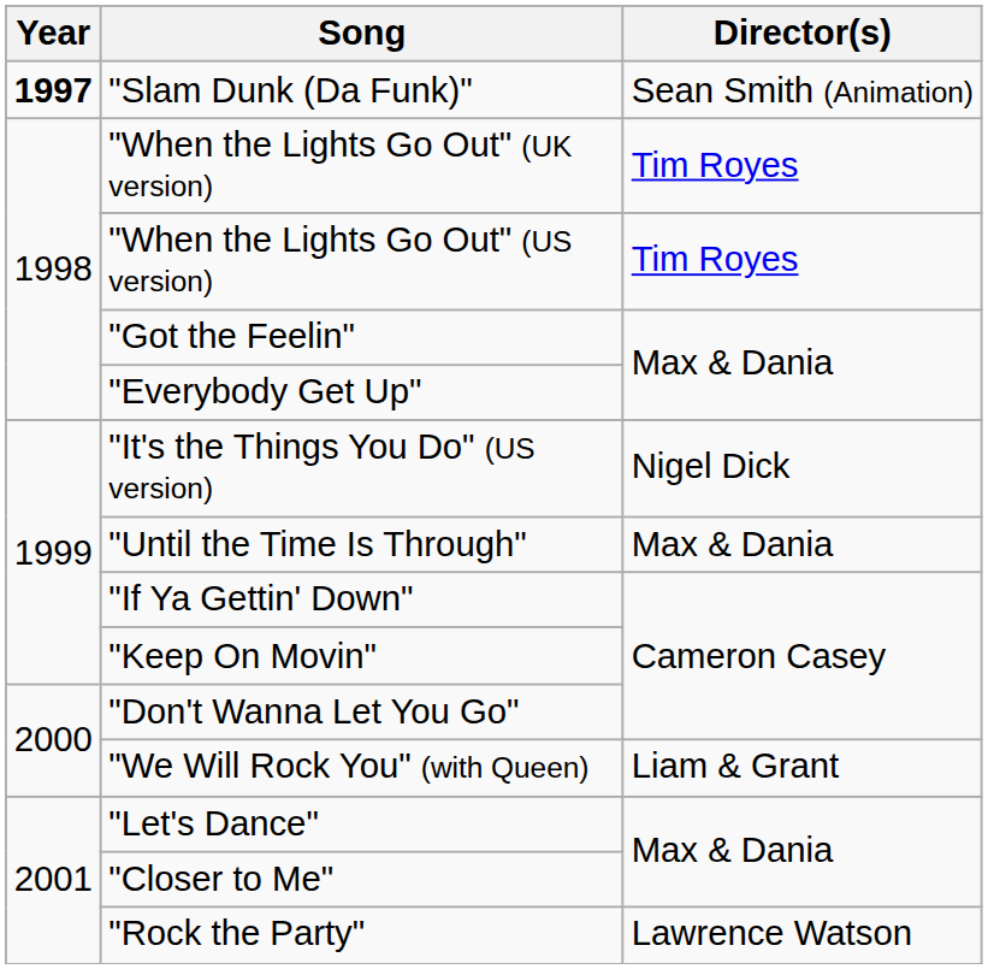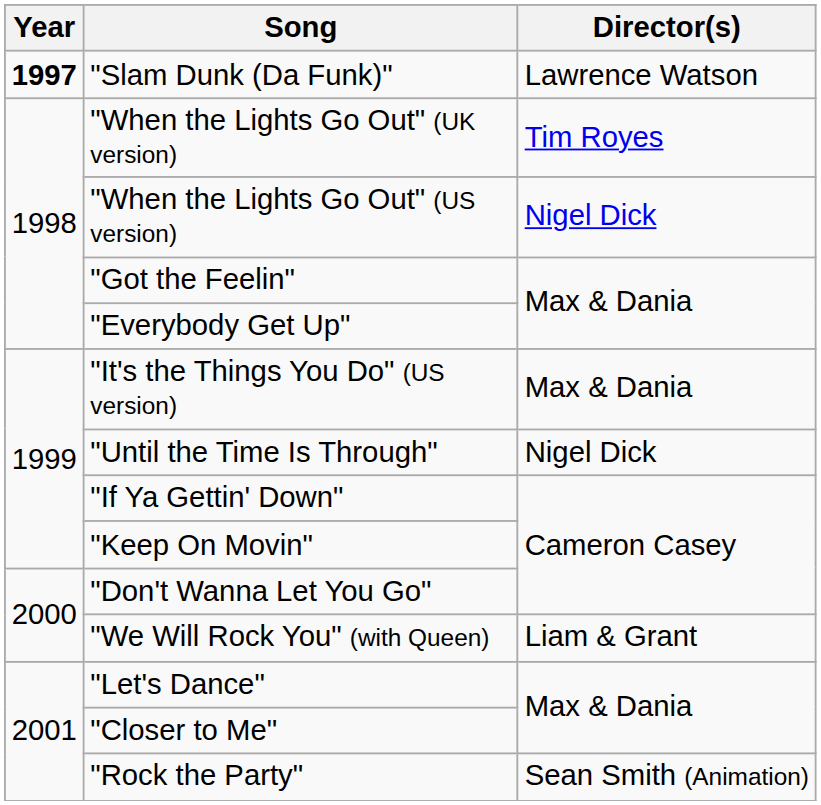 <table class="wikitable">
 <tr>
 <th>Year</th>
 <th style="width:230px;">Song</th>
 <th>Director(s)</th>
 </tr>
 <tr>
 <td><strong>1997</strong></td>
 <td>"Slam Dunk (Da Funk)"</td>
-<td>Sean Smith <small>(Animation)</small></td>
+<td>Lawrence Watson</td>
 </tr>
 <tr>
 <td rowspan="4">1998</td>
 <td>"When the Lights Go Out" <small>(UK version)</small></td>
 <td><a href='#'>Tim Royes</a></td>
 </tr>
 <tr>
 <td>"When the Lights Go Out" <small>(US version)</small></td>
-<td><a href='#'>Tim Royes</a></td>
+<td><a href='#'>Nigel Dick</a></td>
 </tr>
 <tr>
 <td>"Got the Feelin"</td>
 <td rowspan="2">Max & Dania</td>
 </tr>
 <tr>
 <td>"Everybody Get Up"</td>
 </tr>
 <tr>
 <td rowspan="4">1999</td>
 <td>"It's the Things You Do" <small>(US version)</small></td>
-<td>Nigel Dick</td>
+<td>Max & Dania</td>
 </tr>
 <tr>
 <td>"Until the Time Is Through"</td>
-<td>Max & Dania</td>
+<td>Nigel Dick</td>
 </tr>
 <tr>
 <td>"If Ya Gettin' Down"</td>
 <td rowspan="3">Cameron Casey</td>
 </tr>
 <tr>
 <td>"Keep On Movin"</td>
 </tr>
 <tr>
 <td rowspan="2">2000</td>
 <td>"Don't Wanna Let You Go"</td>
 </tr>
 <tr>
 <td>"We Will Rock You" <small>(with Queen)</small></td>
 <td>Liam & Grant</td>
 </tr>
 <tr>
 <td rowspan="3">2001</td>
 <td>"Let's Dance"</td>
 <td rowspan=2>Max & Dania</td>
 </tr>
 <tr>
 <td>"Closer to Me"</td>
 </tr>
 <tr>
 <td>"Rock the Party"</td>
-<td>Lawrence Watson</td>
+<td>Sean Smith <small>(Animation)</small></td>
 </tr>
 </table>
